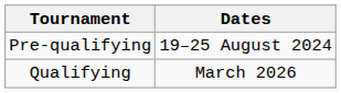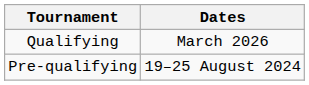 <table class="wikitable">
 <tr>
 <th>Tournament</th>
 <th>Dates</th>
 </tr>
 <tr align=center>
+<td>Qualifying</td>
+<td>March 2026</td>
+</tr>
+<tr align=center>
 <td>Pre-qualifying</td>
 <td>19–25 August 2024</td>
 </tr>
-<tr align=center>
-<td>Qualifying</td>
-<td>March 2026</td>
-</tr>
 </table>
